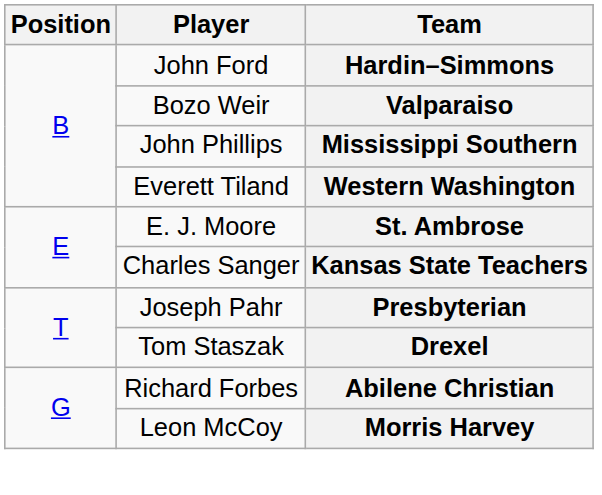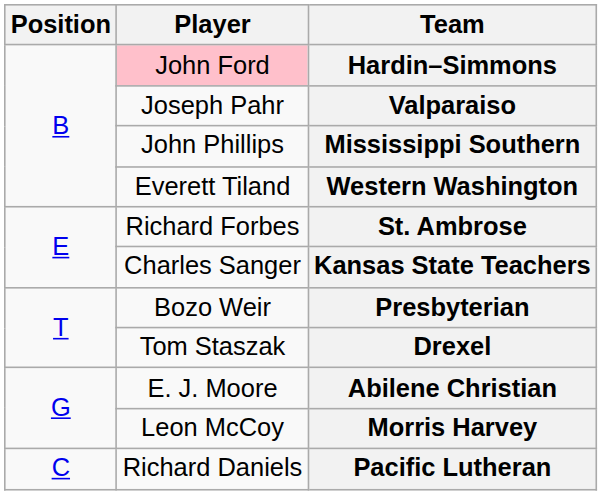 <table class="wikitable">
 <tr>
 <th>Position</th>
 <th>Player</th>
 <th>Team</th>
 </tr>
 <tr style="text-align:center;">
 <td rowspan="4"><a href='#'>B</a></td>
-<td>John Ford</td>
+<td style="background: pink;">John Ford</td>
 <th Style = >Hardin–Simmons</th>
 </tr>
 <tr style="text-align:center;">
-<td>Bozo Weir</td>
+<td>Joseph Pahr</td>
 <th Style = >Valparaiso</th>
 </tr>
 <tr style="text-align:center;">
 <td>John Phillips</td>
 <th Style = >Mississippi Southern</th>
 </tr>
 <tr style="text-align:center;">
 <td>Everett Tiland</td>
 <th Style = >Western Washington</th>
 </tr>
 <tr style="text-align:center;">
 <td rowspan="2"><a href='#'>E</a></td>
-<td>E. J. Moore</td>
+<td>Richard Forbes</td>
 <th Style = >St. Ambrose</th>
 </tr>
 <tr style="text-align:center;">
 <td>Charles Sanger</td>
 <th Style = >Kansas State Teachers</th>
 </tr>
 <tr style="text-align:center;">
 <td rowspan="2"><a href='#'>T</a></td>
-<td>Joseph Pahr</td>
+<td>Bozo Weir</td>
 <th Style = >Presbyterian</th>
 </tr>
 <tr style="text-align:center;">
 <td>Tom Staszak</td>
 <th Style = >Drexel</th>
 </tr>
 <tr style="text-align:center;">
 <td rowspan="2"><a href='#'>G</a></td>
-<td>Richard Forbes</td>
+<td>E. J. Moore</td>
 <th Style = >Abilene Christian</th>
 </tr>
 <tr style="text-align:center;">
 <td>Leon McCoy</td>
 <th Style = >Morris Harvey</th>
 </tr>
+<tr style="text-align:center;">
+<td><a href='#'>C</a></td>
+<td>Richard Daniels</td>
+<th Style = >Pacific Lutheran</th>
+</tr>
 </table>
